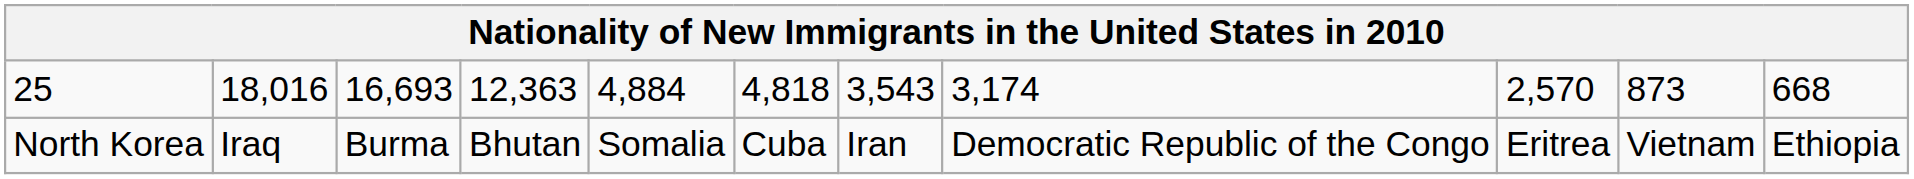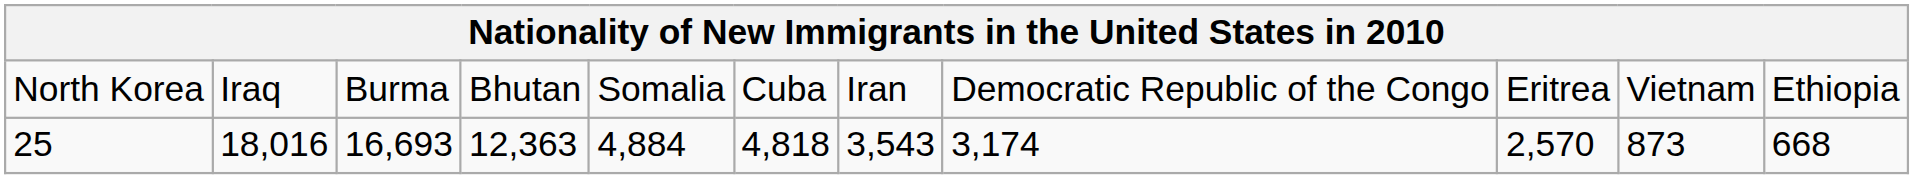 <table class="wikitable">
 <tr>
 <th colspan="11">Nationality of New Immigrants in the United States in 2010</th>
+</tr>
+<tr>
+<td>North Korea</td>
+<td>Iraq</td>
+<td>Burma</td>
+<td>Bhutan</td>
+<td>Somalia</td>
+<td>Cuba</td>
+<td>Iran</td>
+<td>Democratic Republic of the  Congo</td>
+<td>Eritrea</td>
+<td>Vietnam</td>
+<td>Ethiopia</td>
 </tr>
 <tr>
 <td>25</td>
 <td>18,016</td>
 <td>16,693</td>
 <td>12,363</td>
 <td>4,884</td>
 <td>4,818</td>
 <td>3,543</td>
 <td>3,174</td>
 <td>2,570</td>
 <td>873</td>
 <td>668</td>
 </tr>
-<tr>
-<td>North Korea</td>
-<td>Iraq</td>
-<td>Burma</td>
-<td>Bhutan</td>
-<td>Somalia</td>
-<td>Cuba</td>
-<td>Iran</td>
-<td>Democratic Republic of the  Congo</td>
-<td>Eritrea</td>
-<td>Vietnam</td>
-<td>Ethiopia</td>
-</tr>
 </table>
